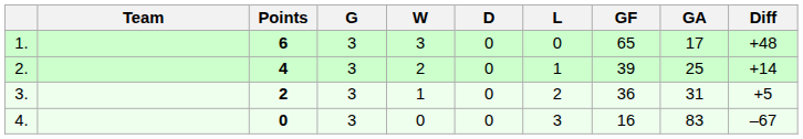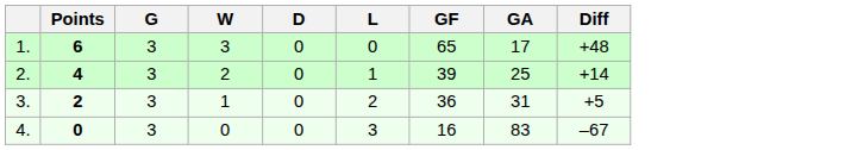 <table class=wikitable style="text-align:center">
 <tr bgcolor="#DCDCDC">
 <th width="25"></th>
-<th width="200">Team</th>
 <th width="60">Points</th>
 <th width="60">G</th>
 <th width="60">W</th>
 <th width="60">D</th>
 <th width="60">L</th>
 <th width="60">GF</th>
 <th width="60">GA</th>
 <th width="60">Diff</th>
 </tr>
 <tr bgcolor=#CCFFCC>
 <td>1.</td>
-<td align=left></td>
 <td><strong>6</strong></td>
 <td>3</td>
 <td>3</td>
 <td>0</td>
 <td>0</td>
 <td>65</td>
 <td>17</td>
 <td>+48</td>
 </tr>
 <tr bgcolor=#CCFFCC>
 <td>2.</td>
-<td align=left></td>
 <td><strong>4</strong></td>
 <td>3</td>
 <td>2</td>
 <td>0</td>
 <td>1</td>
 <td>39</td>
 <td>25</td>
 <td>+14</td>
 </tr>
 <tr bgcolor=#EEFFEE>
 <td>3.</td>
-<td align=left></td>
 <td><strong>2</strong></td>
 <td>3</td>
 <td>1</td>
 <td>0</td>
 <td>2</td>
 <td>36</td>
 <td>31</td>
 <td>+5</td>
 </tr>
 <tr bgcolor=#EEFFEE>
 <td>4.</td>
-<td align=left></td>
 <td><strong>0</strong></td>
 <td>3</td>
 <td>0</td>
 <td>0</td>
 <td>3</td>
 <td>16</td>
 <td>83</td>
 <td>–67</td>
 </tr>
 </table>
